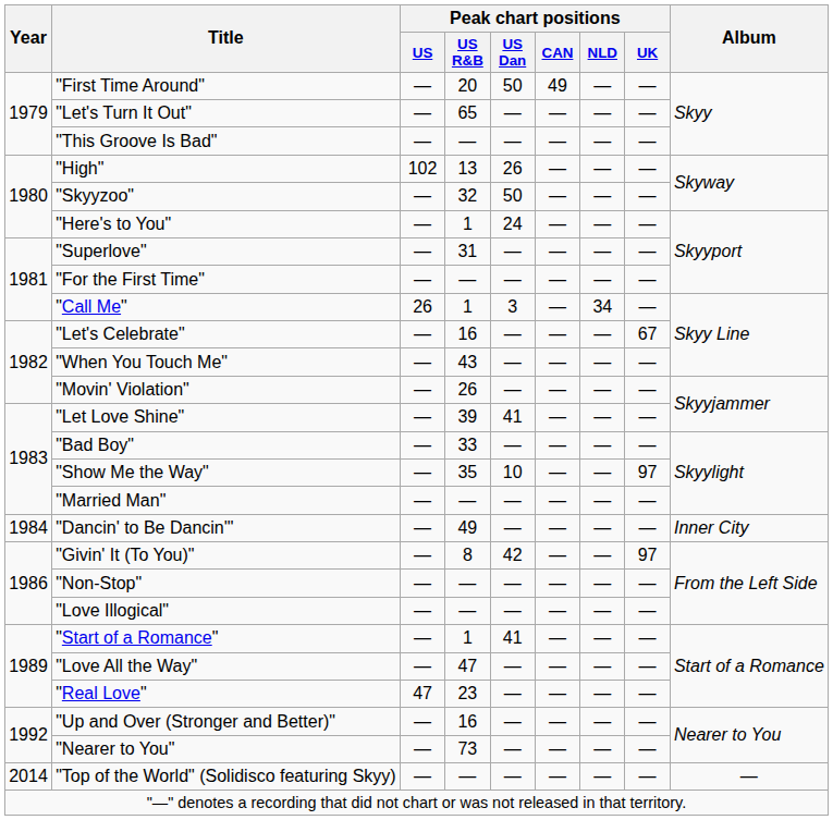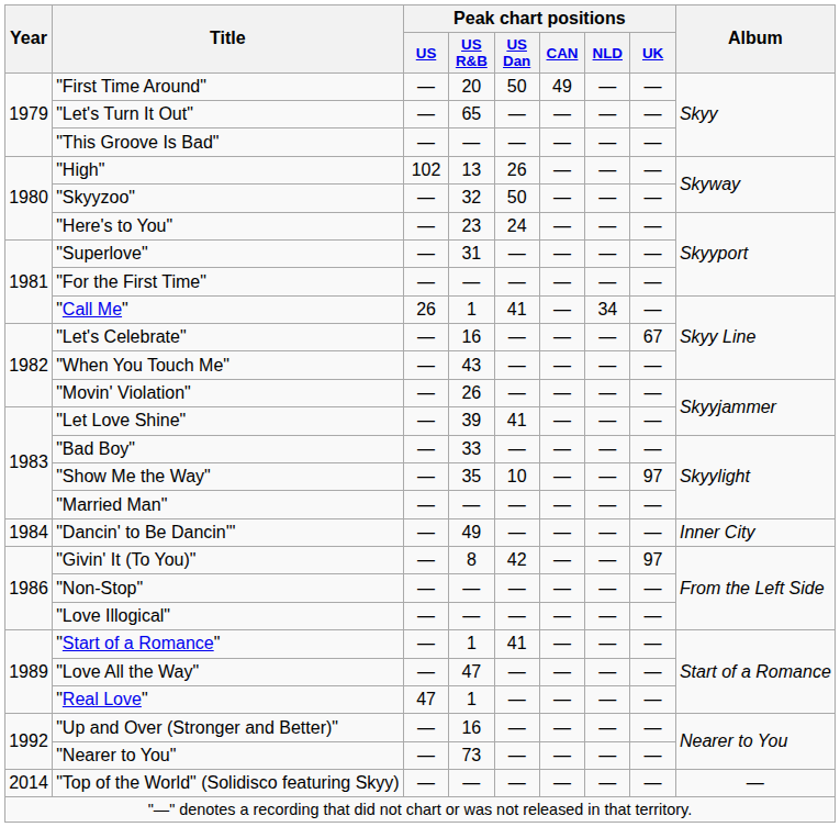 <table class="wikitable" style="text-align:center;">
 <tr>
 <th rowspan="2">Year</th>
 <th rowspan="2">Title</th>
 <th colspan="6">Peak chart positions</th>
 <th rowspan="2">Album</th>
 </tr>
 <tr style="font-size:smaller;">
 <th style="width:35px;"><a href='#'>US</a><br></th>
 <th style="width:35px;"><a href='#'>US<br>R&B</a><br></th>
 <th style="width:35px;"><a href='#'>US<br>Dan</a><br></th>
 <th style="width:35px;"><a href='#'>CAN</a><br></th>
 <th style="width:35px;"><a href='#'>NLD</a><br></th>
 <th style="width:35px;"><a href='#'>UK</a><br></th>
 </tr>
 <tr>
 <td rowspan="3">1979</td>
 <td style="text-align:left;">"First Time Around"</td>
 <td>—</td>
 <td>20</td>
 <td>50</td>
 <td>49</td>
 <td>—</td>
 <td>—</td>
 <td style="text-align:left;" rowspan="3"><em>Skyy</em></td>
 </tr>
 <tr>
 <td style="text-align:left;">"Let's Turn It Out"</td>
 <td>—</td>
 <td>65</td>
 <td>—</td>
 <td>—</td>
 <td>—</td>
 <td>—</td>
 </tr>
 <tr>
 <td style="text-align:left;">"This Groove Is Bad"</td>
 <td>—</td>
 <td>—</td>
 <td>—</td>
 <td>—</td>
 <td>—</td>
 <td>—</td>
 </tr>
 <tr>
 <td rowspan="3">1980</td>
 <td style="text-align:left;">"High"</td>
 <td>102</td>
 <td>13</td>
 <td>26</td>
 <td>—</td>
 <td>—</td>
 <td>—</td>
 <td style="text-align:left;" rowspan="2"><em>Skyway</em></td>
 </tr>
 <tr>
 <td style="text-align:left;">"Skyyzoo"</td>
 <td>—</td>
 <td>32</td>
 <td>50</td>
 <td>—</td>
 <td>—</td>
 <td>—</td>
 </tr>
 <tr>
 <td style="text-align:left;">"Here's to You"</td>
 <td>—</td>
-<td>1</td>
+<td>23</td>
 <td>24</td>
 <td>—</td>
 <td>—</td>
 <td>—</td>
 <td style="text-align:left;" rowspan="3"><em>Skyyport</em></td>
 </tr>
 <tr>
 <td rowspan="3">1981</td>
 <td style="text-align:left;">"Superlove"</td>
 <td>—</td>
 <td>31</td>
 <td>—</td>
 <td>—</td>
 <td>—</td>
 <td>—</td>
 </tr>
 <tr>
 <td style="text-align:left;">"For the First Time"</td>
 <td>—</td>
 <td>—</td>
 <td>—</td>
 <td>—</td>
 <td>—</td>
 <td>—</td>
 </tr>
 <tr>
 <td style="text-align:left;">"<a href='#'>Call Me</a>"</td>
 <td>26</td>
 <td>1</td>
-<td>3</td>
+<td>41</td>
 <td>—</td>
 <td>34</td>
 <td>—</td>
 <td style="text-align:left;" rowspan="3"><em>Skyy Line</em></td>
 </tr>
 <tr>
 <td rowspan="3">1982</td>
 <td style="text-align:left;">"Let's Celebrate"</td>
 <td>—</td>
 <td>16</td>
 <td>—</td>
 <td>—</td>
 <td>—</td>
 <td>67</td>
 </tr>
 <tr>
 <td style="text-align:left;">"When You Touch Me"</td>
 <td>—</td>
 <td>43</td>
 <td>—</td>
 <td>—</td>
 <td>—</td>
 <td>—</td>
 </tr>
 <tr>
 <td style="text-align:left;">"Movin' Violation"</td>
 <td>—</td>
 <td>26</td>
 <td>—</td>
 <td>—</td>
 <td>—</td>
 <td>—</td>
 <td style="text-align:left;" rowspan="2"><em>Skyyjammer</em></td>
 </tr>
 <tr>
 <td rowspan="4">1983</td>
 <td style="text-align:left;">"Let Love Shine"</td>
 <td>—</td>
 <td>39</td>
 <td>41</td>
 <td>—</td>
 <td>—</td>
 <td>—</td>
 </tr>
 <tr>
 <td style="text-align:left;">"Bad Boy"</td>
 <td>—</td>
 <td>33</td>
 <td>—</td>
 <td>—</td>
 <td>—</td>
 <td>—</td>
 <td style="text-align:left;" rowspan="3"><em>Skyylight</em></td>
 </tr>
 <tr>
 <td style="text-align:left;">"Show Me the Way"</td>
 <td>—</td>
 <td>35</td>
 <td>10</td>
 <td>—</td>
 <td>—</td>
 <td>97</td>
 </tr>
 <tr>
 <td style="text-align:left;">"Married Man"</td>
 <td>—</td>
 <td>—</td>
 <td>—</td>
 <td>—</td>
 <td>—</td>
 <td>—</td>
 </tr>
 <tr>
 <td>1984</td>
 <td style="text-align:left;">"Dancin' to Be Dancin'"</td>
 <td>—</td>
 <td>49</td>
 <td>—</td>
 <td>—</td>
 <td>—</td>
 <td>—</td>
 <td style="text-align:left;"><em>Inner City</em></td>
 </tr>
 <tr>
 <td rowspan="3">1986</td>
 <td style="text-align:left;">"Givin' It (To You)"</td>
 <td>—</td>
 <td>8</td>
 <td>42</td>
 <td>—</td>
 <td>—</td>
 <td>97</td>
 <td style="text-align:left;" rowspan="3"><em>From the Left Side</em></td>
 </tr>
 <tr>
 <td style="text-align:left;">"Non-Stop"</td>
 <td>—</td>
 <td>—</td>
 <td>—</td>
 <td>—</td>
 <td>—</td>
 <td>—</td>
 </tr>
 <tr>
 <td style="text-align:left;">"Love Illogical"</td>
 <td>—</td>
 <td>—</td>
 <td>—</td>
 <td>—</td>
 <td>—</td>
 <td>—</td>
 </tr>
 <tr>
 <td rowspan="3">1989</td>
 <td style="text-align:left;">"<a href='#'>Start of a Romance</a>"</td>
 <td>—</td>
 <td>1</td>
 <td>41</td>
 <td>—</td>
 <td>—</td>
 <td>—</td>
 <td style="text-align:left;" rowspan="3"><em>Start of a Romance</em></td>
 </tr>
 <tr>
 <td style="text-align:left;">"Love All the Way"</td>
 <td>—</td>
 <td>47</td>
 <td>—</td>
 <td>—</td>
 <td>—</td>
 <td>—</td>
 </tr>
 <tr>
 <td style="text-align:left;">"<a href='#'>Real Love</a>"</td>
 <td>47</td>
-<td>23</td>
+<td>1</td>
 <td>—</td>
 <td>—</td>
 <td>—</td>
 <td>—</td>
 </tr>
 <tr>
 <td rowspan="2">1992</td>
 <td style="text-align:left;">"Up and Over (Stronger and Better)"</td>
 <td>—</td>
 <td>16</td>
 <td>—</td>
 <td>—</td>
 <td>—</td>
 <td>—</td>
 <td style="text-align:left;" rowspan="2"><em>Nearer to You</em></td>
 </tr>
 <tr>
 <td style="text-align:left;">"Nearer to You"</td>
 <td>—</td>
 <td>73</td>
 <td>—</td>
 <td>—</td>
 <td>—</td>
 <td>—</td>
 </tr>
 <tr>
 <td>2014</td>
 <td style="text-align:left;">"Top of the World" (Solidisco featuring Skyy)</td>
 <td>—</td>
 <td>—</td>
 <td>—</td>
 <td>—</td>
 <td>—</td>
 <td>—</td>
 <td>—</td>
 </tr>
 <tr>
 <td colspan="15" style="font-size:90%">"—" denotes a recording that did not chart or was not released in that territory.</td>
 </tr>
 </table>
